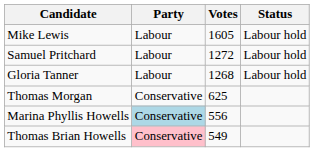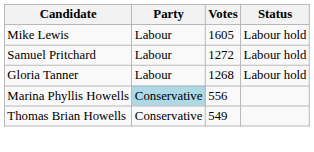 <table class="wikitable sortable">
 <tr>
 <th>Candidate</th>
 <th>Party</th>
 <th>Votes</th>
 <th>Status</th>
 </tr>
 <tr>
 <td>Mike Lewis</td>
 <td>Labour</td>
 <td>1605</td>
 <td>Labour hold</td>
 </tr>
 <tr>
 <td>Samuel Pritchard</td>
 <td>Labour</td>
 <td>1272</td>
 <td>Labour hold</td>
 </tr>
 <tr>
 <td>Gloria Tanner</td>
 <td>Labour</td>
 <td>1268</td>
 <td>Labour hold</td>
 </tr>
 <tr>
-<td>Thomas Morgan</td>
-<td>Conservative</td>
-<td>625</td>
-<td></td>
-</tr>
-<tr>
 <td>Marina Phyllis Howells</td>
 <td style="background: lightblue;">Conservative</td>
 <td>556</td>
 <td></td>
 </tr>
 <tr>
 <td>Thomas Brian Howells</td>
-<td style="background: pink;">Conservative</td>
+<td>Conservative</td>
 <td>549</td>
 <td></td>
 </tr>
 </table>
